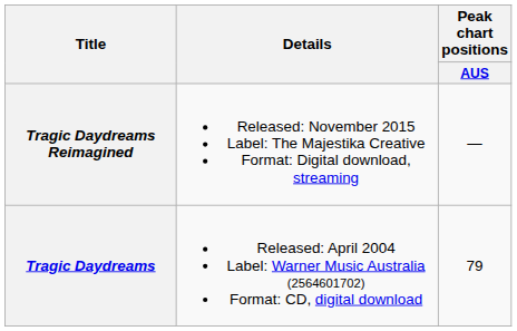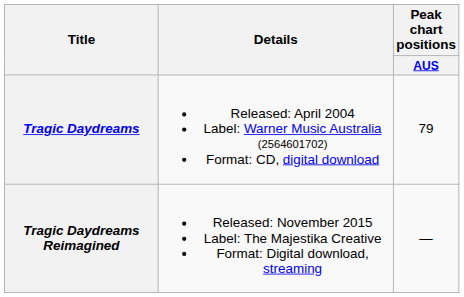 <table class="wikitable plainrowheaders" style="text-align:center;" border="1">
 <tr>
 <th scope="col" rowspan="2" style="width:11em;">Title</th>
 <th scope="col" rowspan="2" style="width:17em;">Details</th>
 <th scope="col" colspan="1">Peak chart positions</th>
 </tr>
 <tr>
 <th scope="col" style="width:3em;font-size:90%;"><a href='#'>AUS</a><br></th>
 </tr>
 <tr>
+<th scope="row"><em><a href='#'>Tragic Daydreams</a></em></th>
+<td><br><ul><li>Released: April 2004</li><li>Label: <a href='#'>Warner Music Australia</a> <small>(2564601702)</small></li><li>Format: CD, <a href='#'>digital download</a></li></ul></td>
+<td>79</td>
+</tr>
+<tr>
 <th scope="row"><em>Tragic Daydreams Reimagined</em></th>
 <td><br><ul><li>Released: November 2015</li><li>Label: The Majestika Creative</li><li>Format: Digital download, <a href='#'>streaming</a></li></ul></td>
 <td>—</td>
 </tr>
-<tr>
-<th scope="row"><em><a href='#'>Tragic Daydreams</a></em></th>
-<td><br><ul><li>Released: April 2004</li><li>Label: <a href='#'>Warner Music Australia</a> <small>(2564601702)</small></li><li>Format: CD, <a href='#'>digital download</a></li></ul></td>
-<td>79</td>
-</tr>
 </table>
